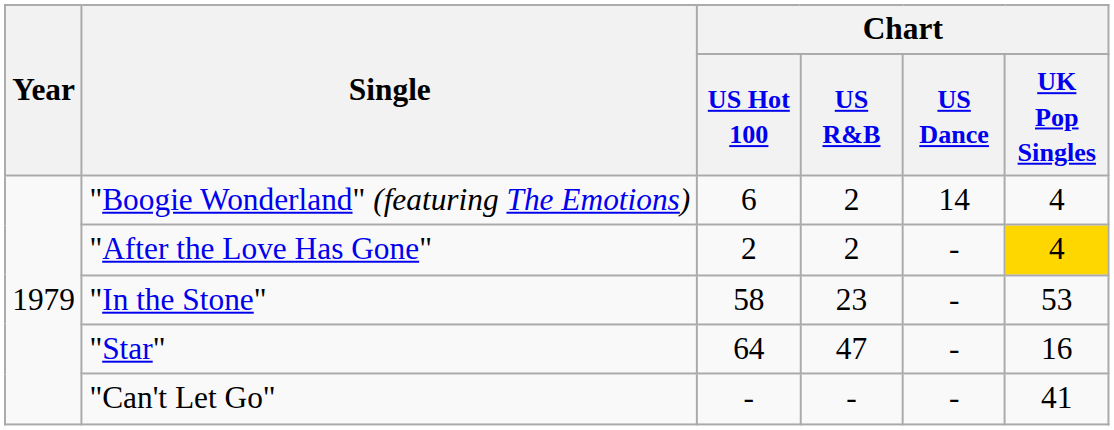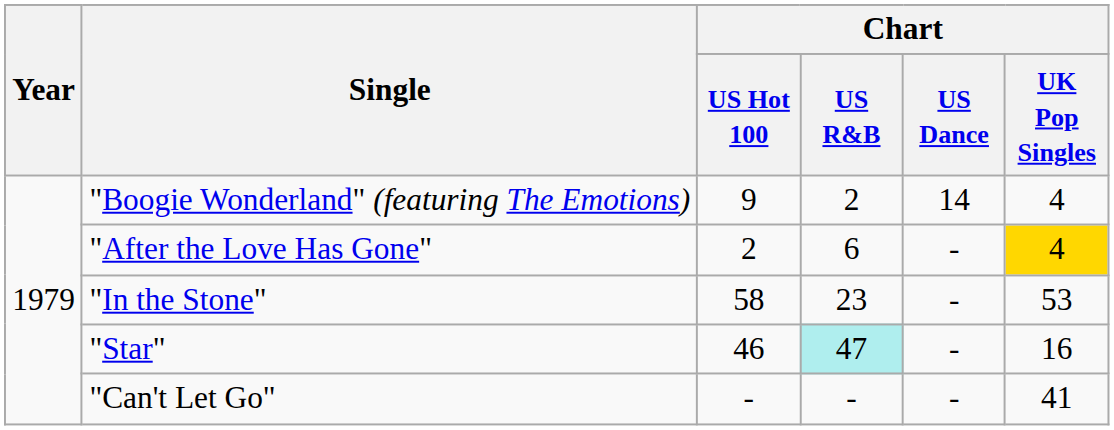 <table class="wikitable">
 <tr>
 <th rowspan="2">Year</th>
 <th rowspan="2">Single</th>
 <th colspan="4">Chart</th>
 </tr>
 <tr>
 <th width="45"><small><a href='#'>US Hot 100</a></small></th>
 <th width="45"><small><a href='#'>US R&B</a></small></th>
 <th width="45"><small><a href='#'>US Dance</a></small></th>
 <th width="45"><small><a href='#'>UK Pop Singles</a></small></th>
 </tr>
 <tr>
 <td rowspan="5">1979</td>
 <td>"<a href='#'>Boogie Wonderland</a>" <em>(featuring <a href='#'>The Emotions</a>)</em></td>
-<td align="center">6</td>
+<td align="center">9</td>
 <td align="center">2</td>
 <td align="center">14</td>
 <td align="center">4</td>
 </tr>
 <tr>
 <td>"<a href='#'>After the Love Has Gone</a>"</td>
 <td align="center">2</td>
-<td align="center">2</td>
+<td align="center">6</td>
 <td align="center">-</td>
 <td align="center" style="background: gold;">4</td>
 </tr>
 <tr>
 <td>"<a href='#'>In the Stone</a>"</td>
 <td align="center">58</td>
 <td align="center">23</td>
 <td align="center">-</td>
 <td align="center">53</td>
 </tr>
 <tr>
 <td>"<a href='#'>Star</a>"</td>
-<td align="center">64</td>
-<td align="center">47</td>
+<td align="center">46</td>
+<td align="center" style="background: paleturquoise;">47</td>
 <td align="center">-</td>
 <td align="center">16</td>
 </tr>
 <tr>
 <td>"Can't Let Go"</td>
 <td align="center">-</td>
 <td align="center">-</td>
 <td align="center">-</td>
 <td align="center">41</td>
 </tr>
 </table>
